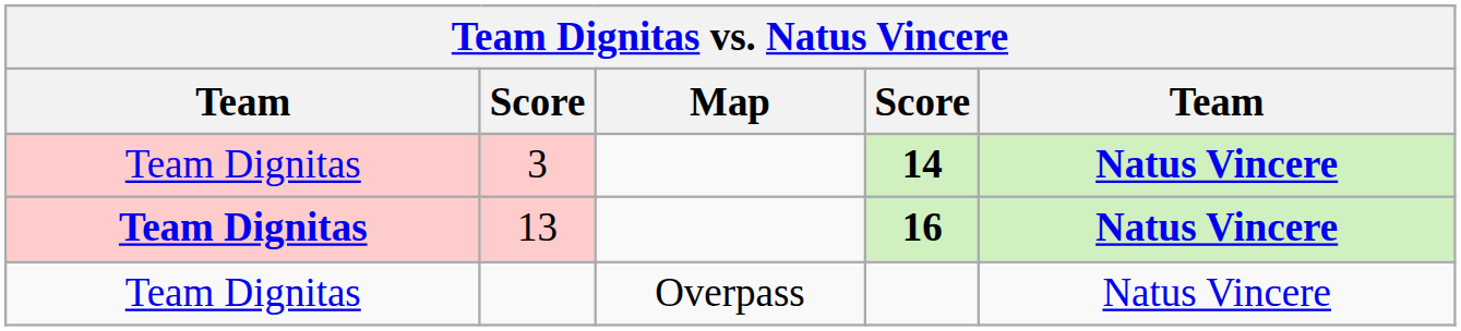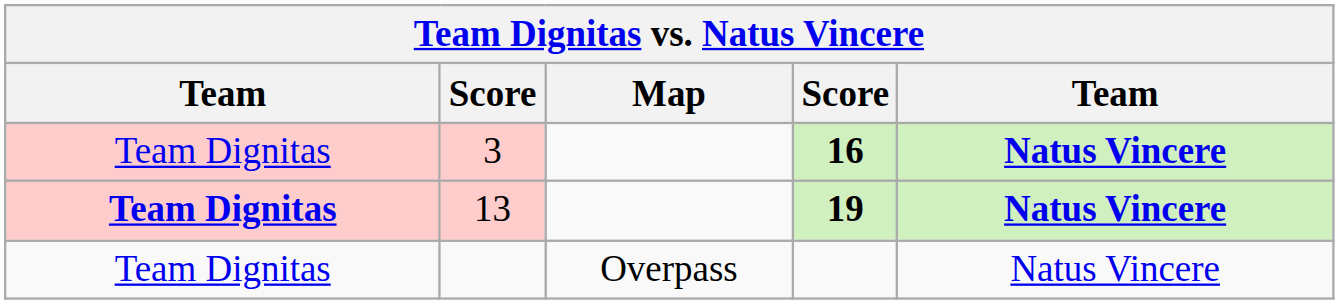 <table class="wikitable" style="text-align: center;">
 <tr>
 <th colspan=5><a href='#'>Team Dignitas</a> vs.  <a href='#'>Natus Vincere</a></th>
 </tr>
 <tr>
 <th width="181px">Team</th>
 <th width="20px">Score</th>
 <th width="100px">Map</th>
 <th width="20px">Score</th>
 <th width="181px">Team</th>
 </tr>
 <tr>
 <td style="background: #FFCCCC;"><a href='#'>Team Dignitas</a></td>
 <td style="background: #FFCCCC;">3</td>
 <td></td>
-<td style="background: #D0F0C0;"><strong>14</strong></td>
+<td style="background: #D0F0C0;"><strong>16</strong></td>
 <td style="background: #D0F0C0;"><strong><a href='#'>Natus Vincere</a></strong></td>
 </tr>
 <tr>
 <td style="background: #FFCCCC;"><strong><a href='#'>Team Dignitas</a></strong></td>
 <td style="background: #FFCCCC;">13</td>
 <td></td>
-<td style="background: #D0F0C0;"><strong>16</strong></td>
+<td style="background: #D0F0C0;"><strong>19</strong></td>
 <td style="background: #D0F0C0;"><strong><a href='#'>Natus Vincere</a></strong></td>
 </tr>
 <tr>
 <td><a href='#'>Team Dignitas</a></td>
 <td></td>
 <td>Overpass</td>
 <td></td>
 <td><a href='#'>Natus Vincere</a></td>
 </tr>
 </table>
